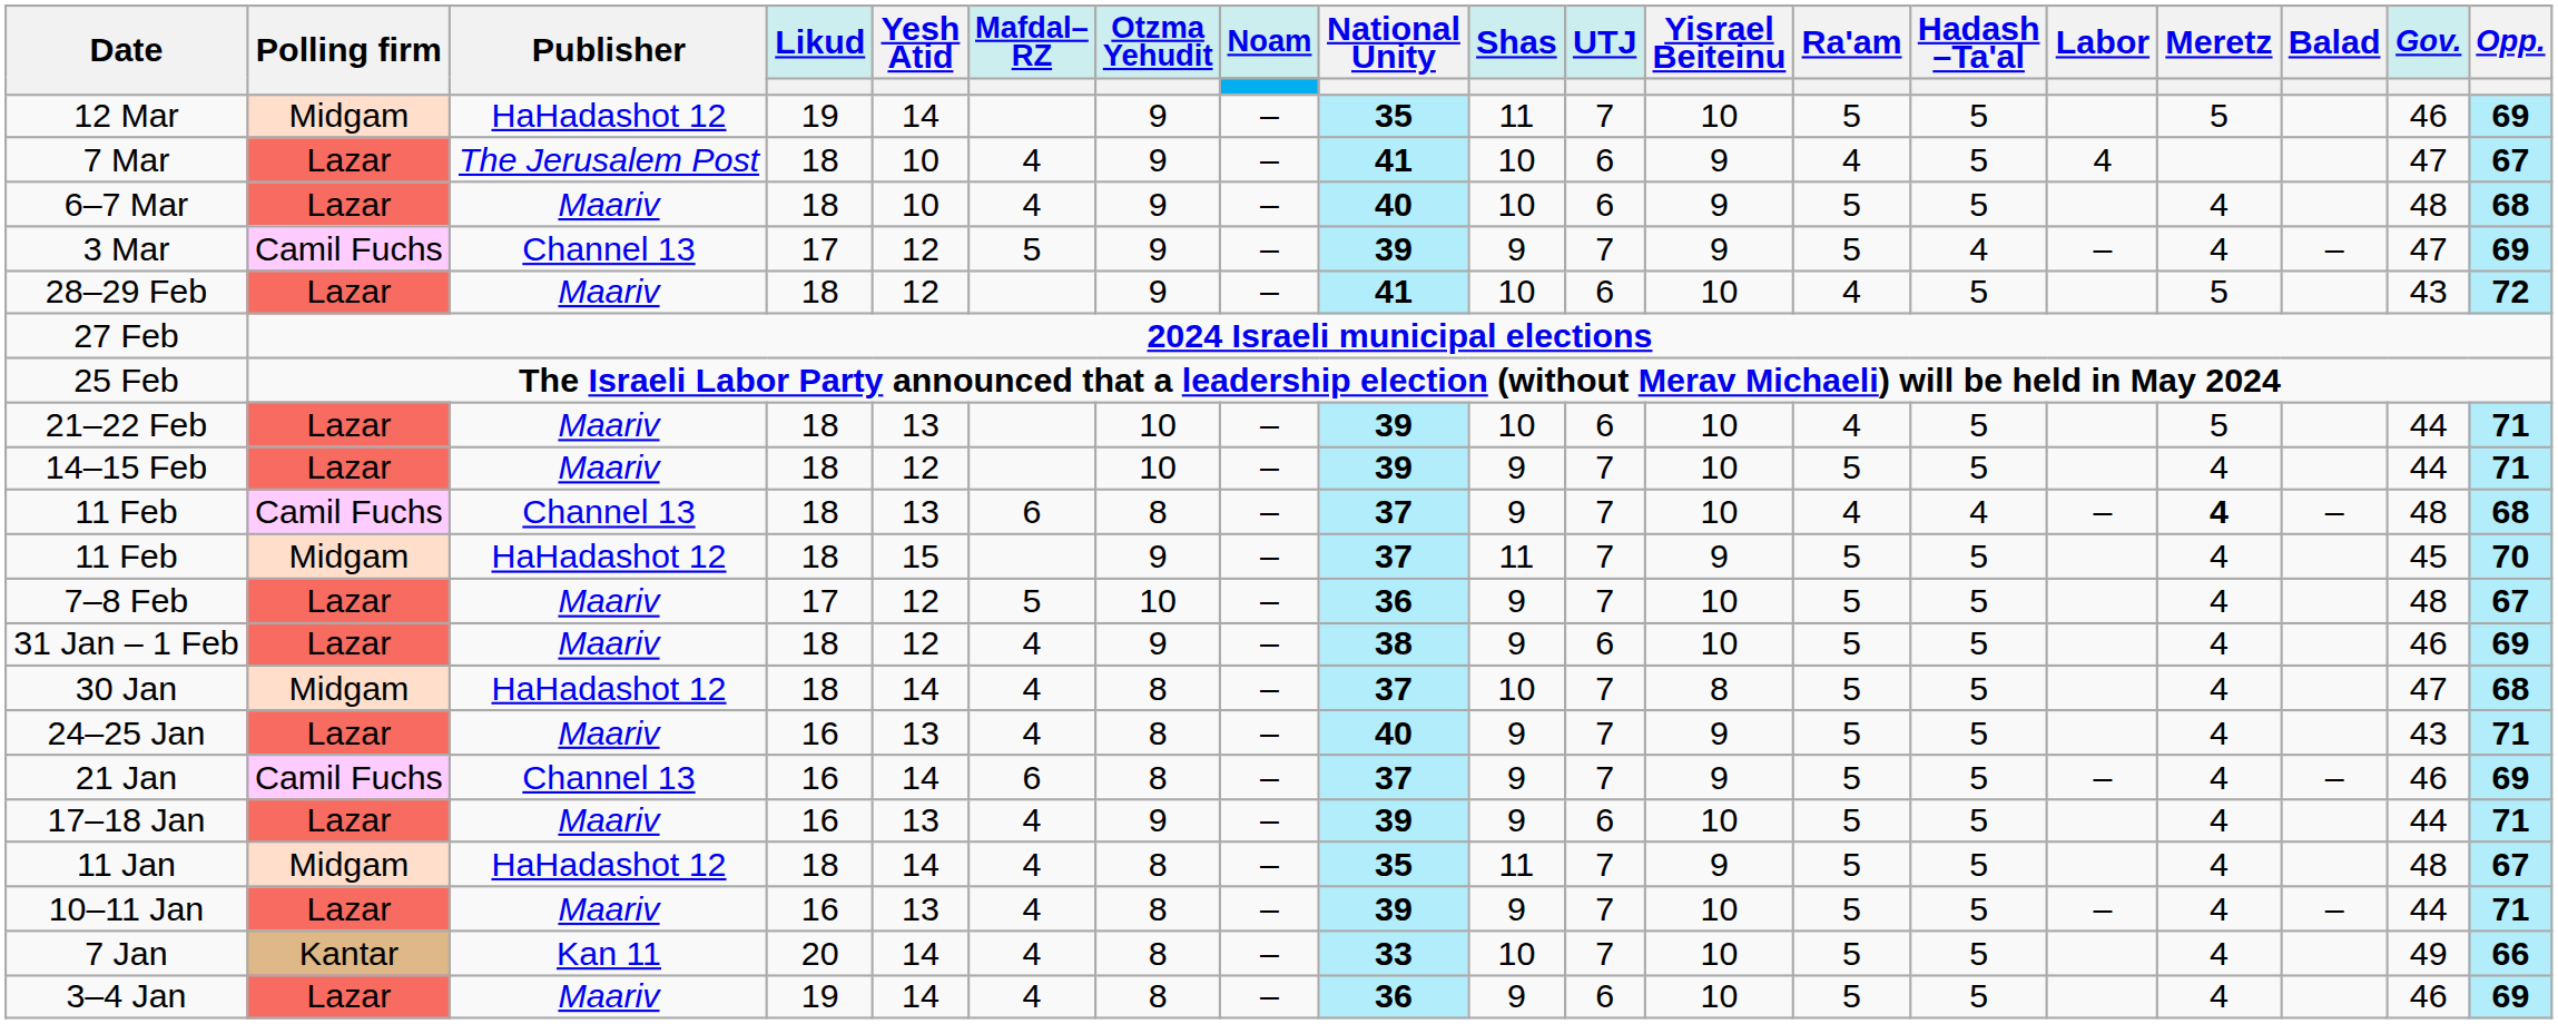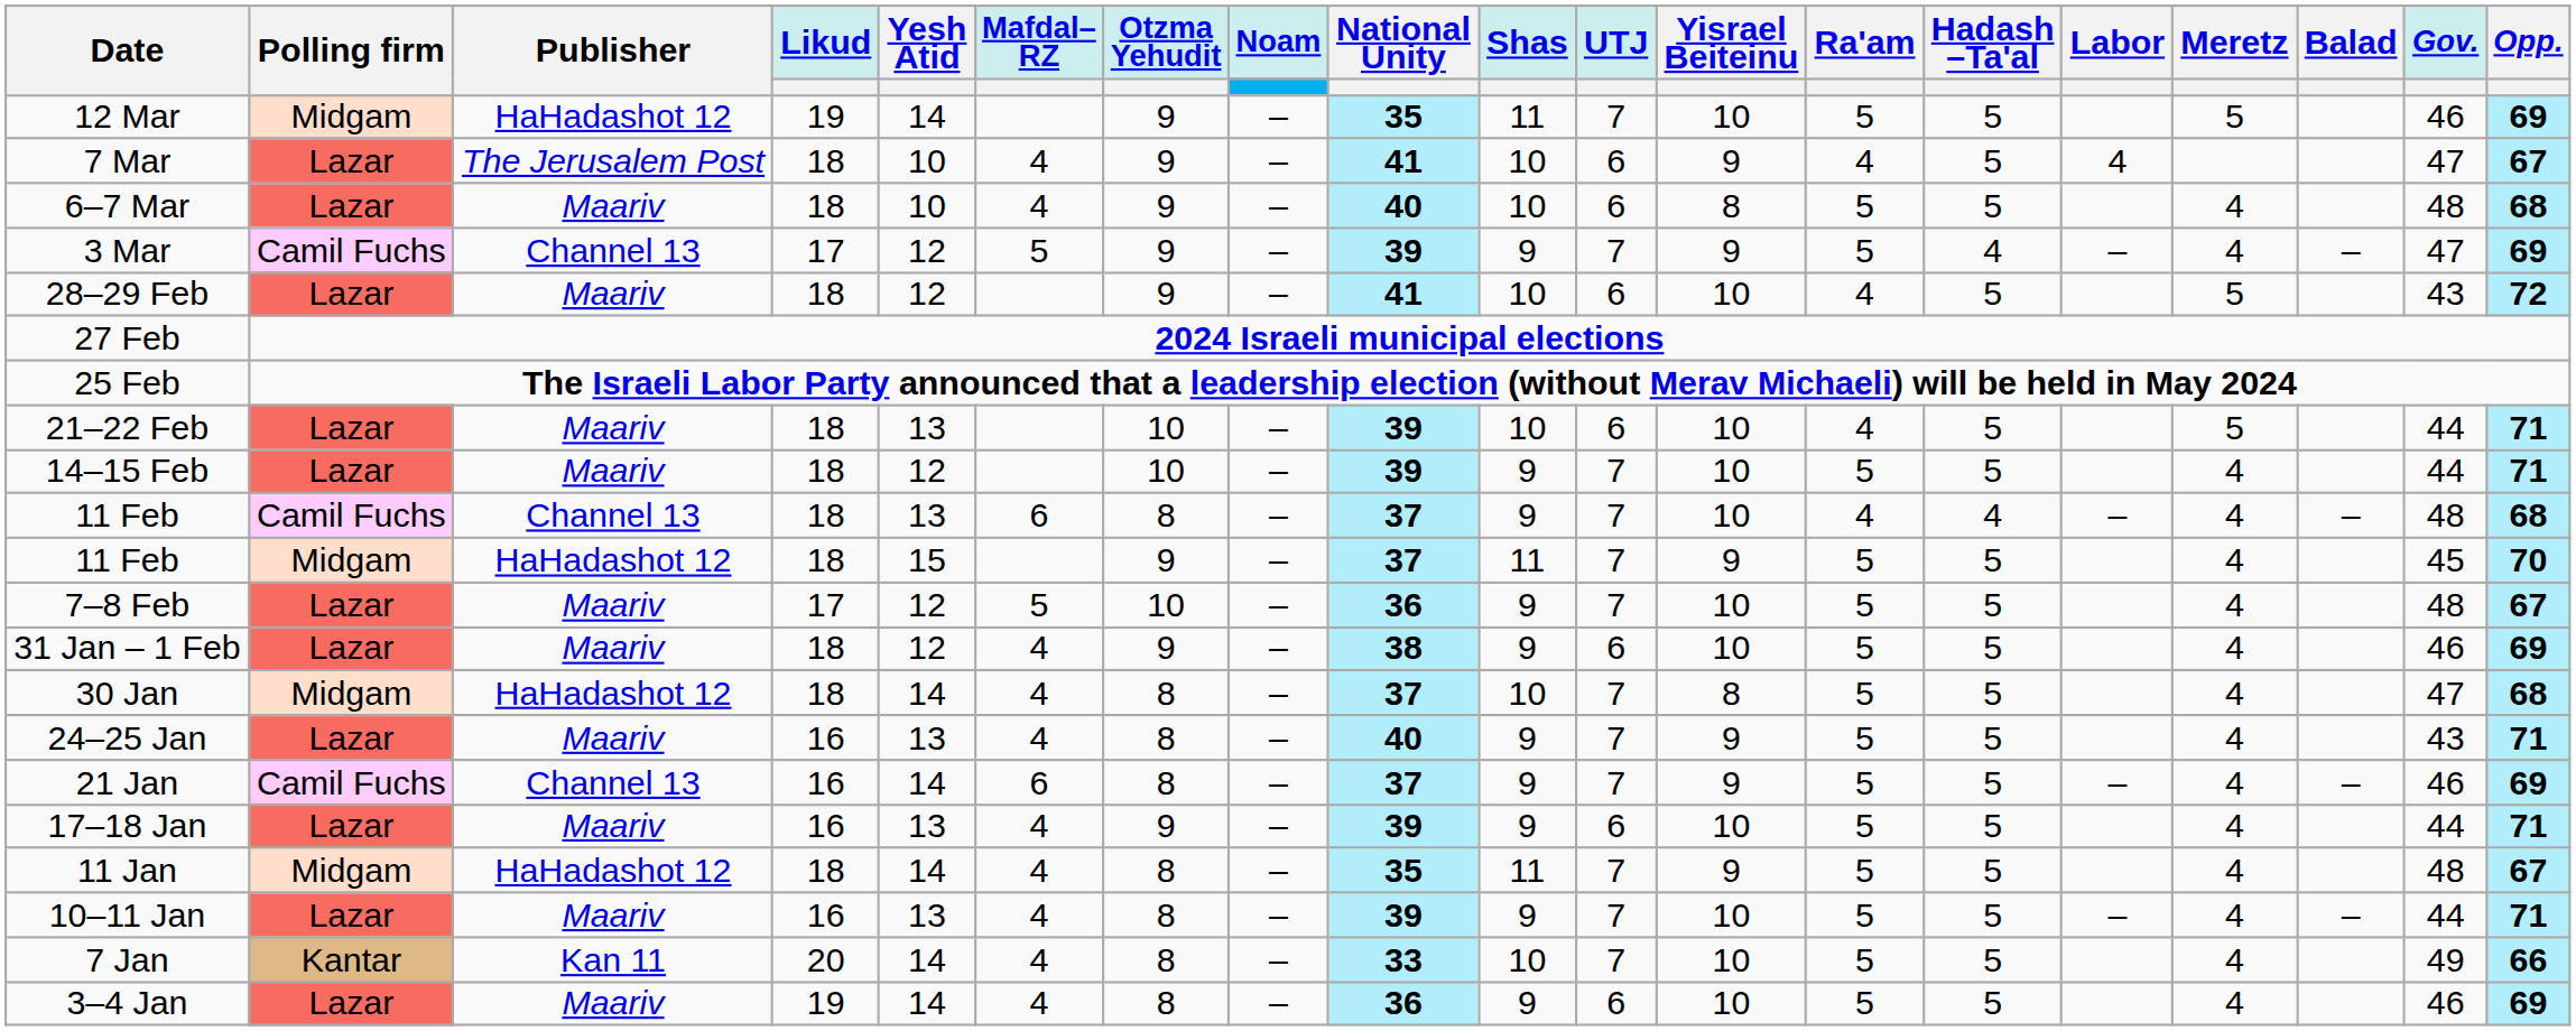 <table class="wikitable sortable" style=text-align:center;font-size:90%;line-height:12px>
 <tr>
 <th rowspan=2>Date</th>
 <th rowspan=2>Polling firm</th>
 <th rowspan=2>Publisher</th>
 <th style=background:#cee><a href='#'>Likud</a></th>
 <th><a href='#'>Yesh<br>Atid</a></th>
 <th style=background:#cee;font-size:90%><a href='#'>Mafdal–<br>RZ</a></th>
 <th style=background:#cee;font-size:90%><a href='#'>Otzma<br>Yehudit</a></th>
 <th style=background:#cee;font-size:90%><a href='#'>Noam</a></th>
 <th><a href='#'>National<br>Unity</a></th>
 <th style=background:#cee><a href='#'>Shas</a></th>
 <th style=background:#cee><a href='#'>UTJ</a></th>
 <th><a href='#'>Yisrael<br>Beiteinu</a></th>
 <th><a href='#'>Ra'am</a></th>
 <th><a href='#'>Hadash<br>–Ta'al</a></th>
 <th><a href='#'>Labor</a></th>
 <th><a href='#'>Meretz</a></th>
 <th><a href='#'>Balad</a></th>
 <th style=background:#cee;font-size:90%><a href='#'><em>Gov.</em></a></th>
 <th style=font-size:90%><a href='#'><em>Opp.</em></a></th>
 </tr>
 <tr>
 <th style=background:></th>
 <th style=background:></th>
 <th style=background:></th>
 <th style=background:></th>
 <th style=background:#01AFF0></th>
 <th style=background:></th>
 <th style=background:></th>
 <th style=background:></th>
 <th style=background:></th>
 <th style=background:></th>
 <th style=background:></th>
 <th style=background:></th>
 <th style=background:></th>
 <th style=background:></th>
 <th style=background:></th>
 <th style=background:></th>
 </tr>
 <tr>
 <td data-sort-value=2024-03-12>12 Mar</td>
 <td style=background:#FFDFCC>Midgam</td>
 <td><a href='#'>HaHadashot 12</a></td>
 <td>19					</td>
 <td>14					</td>
 <td>	</td>
 <td>9					</td>
 <td>–					</td>
 <td style=background:#B2EDFB><strong>35</strong>	</td>
 <td>11					</td>
 <td>7					</td>
 <td>10					</td>
 <td>5					</td>
 <td>5					</td>
 <td>	</td>
 <td>5					</td>
 <td>	</td>
 <td>46					</td>
 <td style=background:#B2EDFB><strong>69</strong>	</td>
 </tr>
 <tr>
 <td data-sort-value=2024-03-07>7 Mar</td>
 <td style=background:#F86B61>Lazar</td>
 <td><em><a href='#'>The Jerusalem Post</a></em></td>
 <td>18					</td>
 <td>10					</td>
 <td>4					</td>
 <td>9					</td>
 <td>–					</td>
 <td style=background:#B2EDFB><strong>41</strong>	</td>
 <td>10					</td>
 <td>6					</td>
 <td>9					</td>
 <td>4					</td>
 <td>5					</td>
 <td>4					</td>
 <td>	</td>
 <td>	</td>
 <td>47					</td>
 <td style=background:#B2EDFB><strong>67</strong>	</td>
 </tr>
 <tr>
 <td data-sort-value=2024-03-07>6–7 Mar</td>
 <td style=background:#F86B61>Lazar</td>
 <td><em><a href='#'>Maariv</a></em></td>
 <td>18					</td>
 <td>10					</td>
 <td>4					</td>
 <td>9					</td>
 <td>–					</td>
 <td style=background:#B2EDFB><strong>40</strong>	</td>
 <td>10					</td>
 <td>6					</td>
-<td>9					</td>
+<td>8					</td>
 <td>5					</td>
 <td>5					</td>
 <td>	</td>
 <td>4					</td>
 <td>	</td>
 <td>48					</td>
 <td style=background:#B2EDFB><strong>68</strong>	</td>
 </tr>
 <tr>
 <td data-sort-value=2024-03-03>3 Mar</td>
 <td style=background:#FFCCFF>Camil Fuchs</td>
 <td><a href='#'>Channel 13</a></td>
 <td>17					</td>
 <td>12					</td>
 <td>5					</td>
 <td>9					</td>
 <td>–					</td>
 <td style=background:#B2EDFB><strong>39</strong>	</td>
 <td>9					</td>
 <td>7					</td>
 <td>9					</td>
 <td>5					</td>
 <td>4					</td>
 <td>–					</td>
 <td>4					</td>
 <td>–					</td>
 <td>47					</td>
 <td style=background:#B2EDFB><strong>69</strong>	</td>
 </tr>
 <tr>
 <td data-sort-value=2024-02-29>28–29 Feb</td>
 <td style=background:#F86B61>Lazar</td>
 <td><em><a href='#'>Maariv</a></em></td>
 <td>18					</td>
 <td>12					</td>
 <td>	</td>
 <td>9					</td>
 <td>–					</td>
 <td style=background:#B2EDFB><strong>41</strong>	</td>
 <td>10					</td>
 <td>6					</td>
 <td>10					</td>
 <td>4					</td>
 <td>5					</td>
 <td>	</td>
 <td>5					</td>
 <td>	</td>
 <td>43					</td>
 <td style=background:#B2EDFB><strong>72</strong>	</td>
 </tr>
 <tr>
 <td data-sort-value=2024-02-27>27 Feb</td>
 <td colspan=18><strong><a href='#'>2024 Israeli municipal elections</a></strong></td>
 </tr>
 <tr>
 <td data-sort-value=2024-02-25>25 Feb</td>
 <td colspan=18><strong>The <a href='#'>Israeli Labor Party</a> announced that a <a href='#'>leadership election</a> (without <a href='#'>Merav Michaeli</a>) will be held in May 2024</strong></td>
 </tr>
 <tr>
 <td data-sort-value=2024-02-22>21–22 Feb</td>
 <td style=background:#F86B61>Lazar</td>
 <td><em><a href='#'>Maariv</a></em></td>
 <td>18					</td>
 <td>13					</td>
 <td>	</td>
 <td>10					</td>
 <td>–					</td>
 <td style=background:#B2EDFB><strong>39</strong>	</td>
 <td>10					</td>
 <td>6					</td>
 <td>10					</td>
 <td>4					</td>
 <td>5					</td>
 <td>	</td>
 <td>5					</td>
 <td>	</td>
 <td>44					</td>
 <td style=background:#B2EDFB><strong>71</strong>	</td>
 </tr>
 <tr>
 <td data-sort-value=2024-02-15>14–15 Feb</td>
 <td style=background:#F86B61>Lazar</td>
 <td><em><a href='#'>Maariv</a></em></td>
 <td>18					</td>
 <td>12					</td>
 <td>	</td>
 <td>10					</td>
 <td>–					</td>
 <td style=background:#B2EDFB><strong>39</strong>	</td>
 <td>9					</td>
 <td>7					</td>
 <td>10					</td>
 <td>5					</td>
 <td>5					</td>
 <td>	</td>
 <td>4					</td>
 <td>	</td>
 <td>44					</td>
 <td style=background:#B2EDFB><strong>71</strong>	</td>
 </tr>
 <tr>
 <td data-sort-value=2024-02-11>11 Feb</td>
 <td style=background:#FFCCFF>Camil Fuchs</td>
 <td><a href='#'>Channel 13</a></td>
 <td>18					</td>
 <td>13					</td>
 <td>6					</td>
 <td>8					</td>
 <td>–					</td>
 <td style=background:#B2EDFB><strong>37</strong>	</td>
 <td>9					</td>
 <td>7					</td>
 <td>10					</td>
 <td>4					</td>
 <td>4					</td>
 <td>–					</td>
-<td><strong>4					</strong></td>
+<td>4					</td>
 <td>–					</td>
 <td>48					</td>
 <td style=background:#B2EDFB><strong>68</strong>	</td>
 </tr>
 <tr>
 <td data-sort-value=2024-02-11>11 Feb</td>
 <td style=background:#FFDFCC>Midgam</td>
 <td><a href='#'>HaHadashot 12</a></td>
 <td>18					</td>
 <td>15					</td>
 <td>	</td>
 <td>9					</td>
 <td>–					</td>
 <td style=background:#B2EDFB><strong>37</strong>	</td>
 <td>11					</td>
 <td>7					</td>
 <td>9					</td>
 <td>5					</td>
 <td>5					</td>
 <td>	</td>
 <td>4					</td>
 <td>	</td>
 <td>45					</td>
 <td style=background:#B2EDFB><strong>70</strong>	</td>
 </tr>
 <tr>
 <td data-sort-value=2024-02-08>7–8 Feb</td>
 <td style=background:#F86B61>Lazar</td>
 <td><em><a href='#'>Maariv</a></em></td>
 <td>17					</td>
 <td>12					</td>
 <td>5					</td>
 <td>10					</td>
 <td>–					</td>
 <td style=background:#B2EDFB><strong>36</strong>	</td>
 <td>9					</td>
 <td>7					</td>
 <td>10					</td>
 <td>5					</td>
 <td>5					</td>
 <td>	</td>
 <td>4					</td>
 <td>	</td>
 <td>48					</td>
 <td style=background:#B2EDFB><strong>67</strong>	</td>
 </tr>
 <tr>
 <td data-sort-value=2024-02-01>31 Jan – 1 Feb</td>
 <td style=background:#F86B61>Lazar</td>
 <td><em><a href='#'>Maariv</a></em></td>
 <td>18					</td>
 <td>12					</td>
 <td>4					</td>
 <td>9					</td>
 <td>–					</td>
 <td style=background:#B2EDFB><strong>38</strong>	</td>
 <td>9					</td>
 <td>6					</td>
 <td>10					</td>
 <td>5					</td>
 <td>5					</td>
 <td>	</td>
 <td>4					</td>
 <td>	</td>
 <td>46					</td>
 <td style=background:#B2EDFB><strong>69</strong>	</td>
 </tr>
 <tr>
 <td data-sort-value=2024-01-30>30 Jan</td>
 <td style=background:#FFDFCC>Midgam</td>
 <td><a href='#'>HaHadashot 12</a></td>
 <td>18					</td>
 <td>14					</td>
 <td>4					</td>
 <td>8					</td>
 <td>–					</td>
 <td style=background:#B2EDFB><strong>37</strong>	</td>
 <td>10					</td>
 <td>7					</td>
 <td>8					</td>
 <td>5					</td>
 <td>5					</td>
 <td>	</td>
 <td>4					</td>
 <td>	</td>
 <td>47					</td>
 <td style=background:#B2EDFB><strong>68</strong>	</td>
 </tr>
 <tr>
 <td data-sort-value=2024-01-25>24–25 Jan</td>
 <td style=background:#F86B61>Lazar</td>
 <td><em><a href='#'>Maariv</a></em></td>
 <td>16					</td>
 <td>13					</td>
 <td>4					</td>
 <td>8					</td>
 <td>–					</td>
 <td style=background:#B2EDFB><strong>40</strong>	</td>
 <td>9					</td>
 <td>7					</td>
 <td>9					</td>
 <td>5					</td>
 <td>5					</td>
 <td>	</td>
 <td>4					</td>
 <td>	</td>
 <td>43					</td>
 <td style=background:#B2EDFB><strong>71</strong>	</td>
 </tr>
 <tr>
 <td data-sort-value=2024-01-21>21 Jan</td>
 <td style=background:#FFCCFF>Camil Fuchs</td>
 <td><a href='#'>Channel 13</a></td>
 <td>16					</td>
 <td>14					</td>
 <td>6					</td>
 <td>8					</td>
 <td>–					</td>
 <td style=background:#B2EDFB><strong>37</strong>	</td>
 <td>9					</td>
 <td>7					</td>
 <td>9					</td>
 <td>5					</td>
 <td>5					</td>
 <td>–					</td>
 <td>4					</td>
 <td>–					</td>
 <td>46					</td>
 <td style=background:#B2EDFB><strong>69</strong>	</td>
 </tr>
 <tr>
 <td data-sort-value=2024-01-18>17–18 Jan</td>
 <td style=background:#F86B61>Lazar</td>
 <td><em><a href='#'>Maariv</a></em></td>
 <td>16					</td>
 <td>13					</td>
 <td>4					</td>
 <td>9					</td>
 <td>–					</td>
 <td style=background:#B2EDFB><strong>39</strong>	</td>
 <td>9					</td>
 <td>6					</td>
 <td>10					</td>
 <td>5					</td>
 <td>5					</td>
 <td>	</td>
 <td>4					</td>
 <td>	</td>
 <td>44					</td>
 <td style=background:#B2EDFB><strong>71</strong>	</td>
 </tr>
 <tr>
 <td data-sort-value=2024-01-11>11 Jan</td>
 <td style=background:#FFDFCC>Midgam</td>
 <td><a href='#'>HaHadashot 12</a></td>
 <td>18					</td>
 <td>14					</td>
 <td>4					</td>
 <td>8					</td>
 <td>–					</td>
 <td style=background:#B2EDFB><strong>35</strong>	</td>
 <td>11					</td>
 <td>7					</td>
 <td>9					</td>
 <td>5					</td>
 <td>5					</td>
 <td>	</td>
 <td>4					</td>
 <td>	</td>
 <td>48					</td>
 <td style=background:#B2EDFB><strong>67</strong>	</td>
 </tr>
 <tr>
 <td data-sort-value=2024-01-11>10–11 Jan</td>
 <td style=background:#F86B61>Lazar</td>
 <td><em><a href='#'>Maariv</a></em></td>
 <td>16					</td>
 <td>13					</td>
 <td>4					</td>
 <td>8					</td>
 <td>–					</td>
 <td style=background:#B2EDFB><strong>39</strong>	</td>
 <td>9					</td>
 <td>7					</td>
 <td>10					</td>
 <td>5					</td>
 <td>5					</td>
 <td>–					</td>
 <td>4					</td>
 <td>–					</td>
 <td>44					</td>
 <td style=background:#B2EDFB><strong>71</strong>	</td>
 </tr>
 <tr>
 <td data-sort-value=2024-01-07>7 Jan</td>
 <td style=background:burlywood>Kantar</td>
 <td><a href='#'>Kan 11</a></td>
 <td>20					</td>
 <td>14					</td>
 <td>4					</td>
 <td>8					</td>
 <td>–					</td>
 <td style=background:#B2EDFB><strong>33</strong>	</td>
 <td>10					</td>
 <td>7					</td>
 <td>10					</td>
 <td>5					</td>
 <td>5					</td>
 <td>	</td>
 <td>4					</td>
 <td>	</td>
 <td>49					</td>
 <td style=background:#B2EDFB><strong>66</strong>	</td>
 </tr>
 <tr>
 <td data-sort-value=2024-01-04>3–4 Jan</td>
 <td style=background:#F86B61>Lazar</td>
 <td><em><a href='#'>Maariv</a></em></td>
 <td>19					</td>
 <td>14					</td>
 <td>4					</td>
 <td>8					</td>
 <td>–					</td>
 <td style=background:#B2EDFB><strong>36</strong>	</td>
 <td>9					</td>
 <td>6					</td>
 <td>10					</td>
 <td>5					</td>
 <td>5					</td>
 <td>	</td>
 <td>4					</td>
 <td>	</td>
 <td>46					</td>
 <td style=background:#B2EDFB><strong>69</strong>	</td>
 </tr>
 </table>
